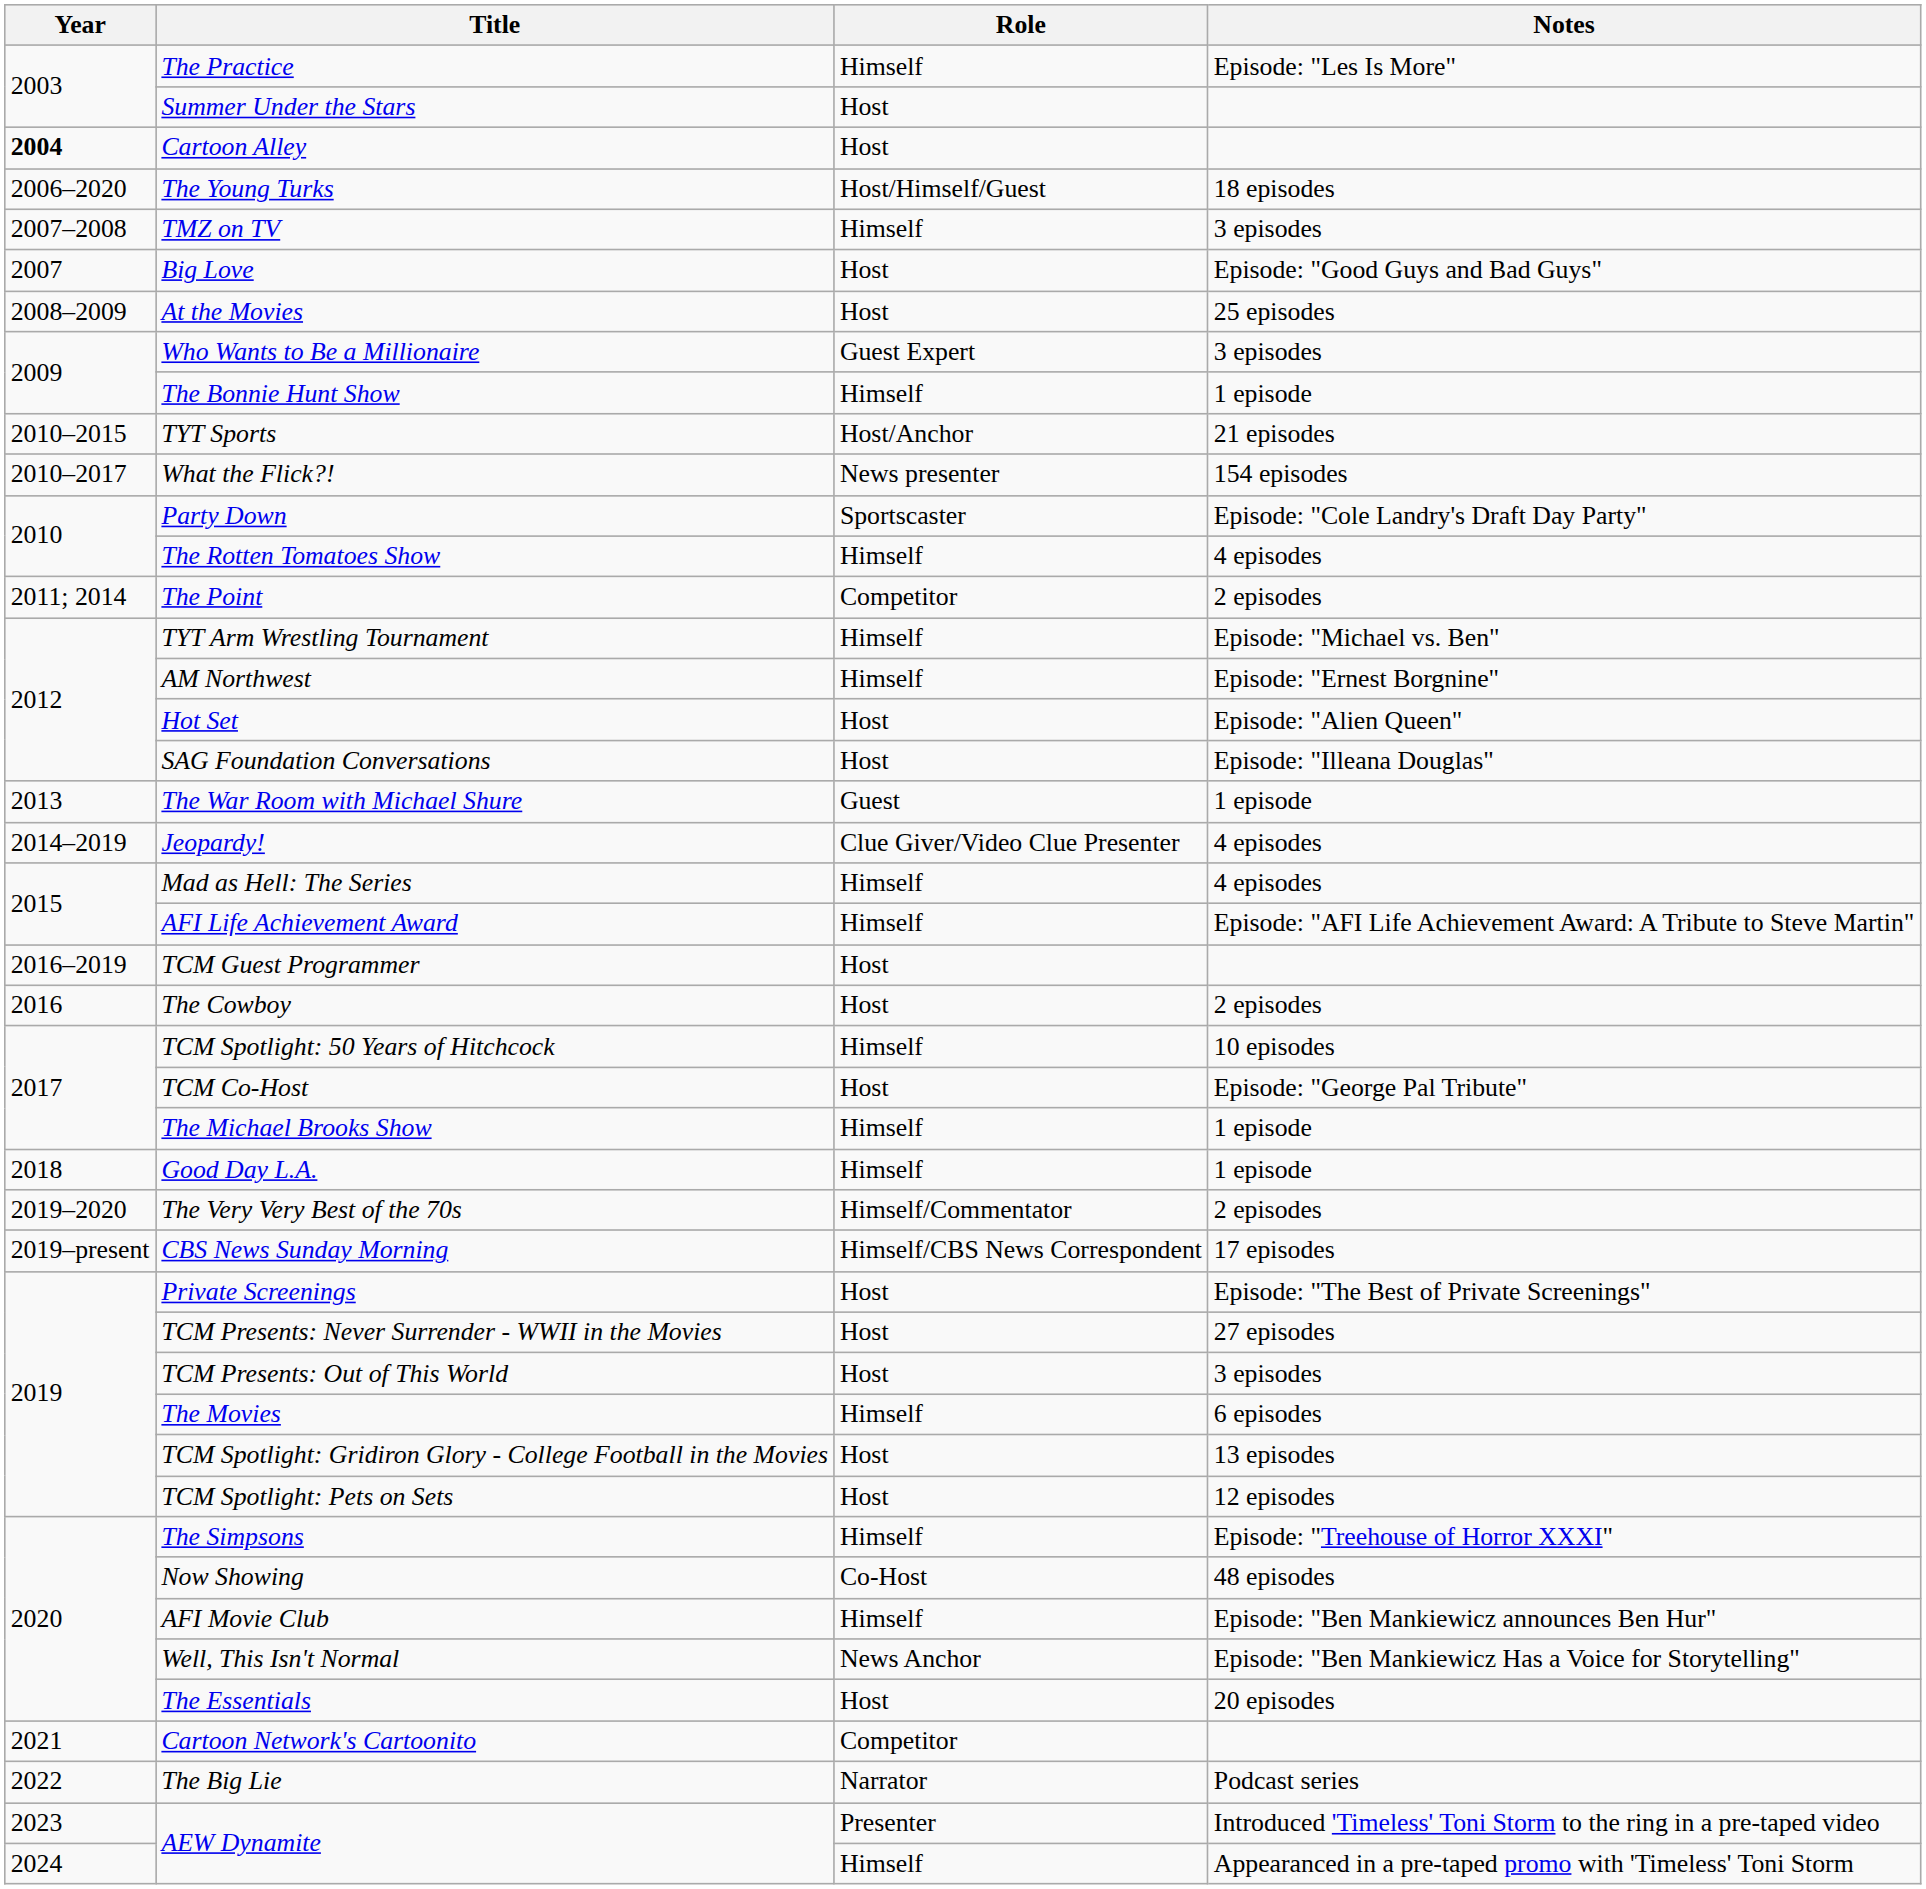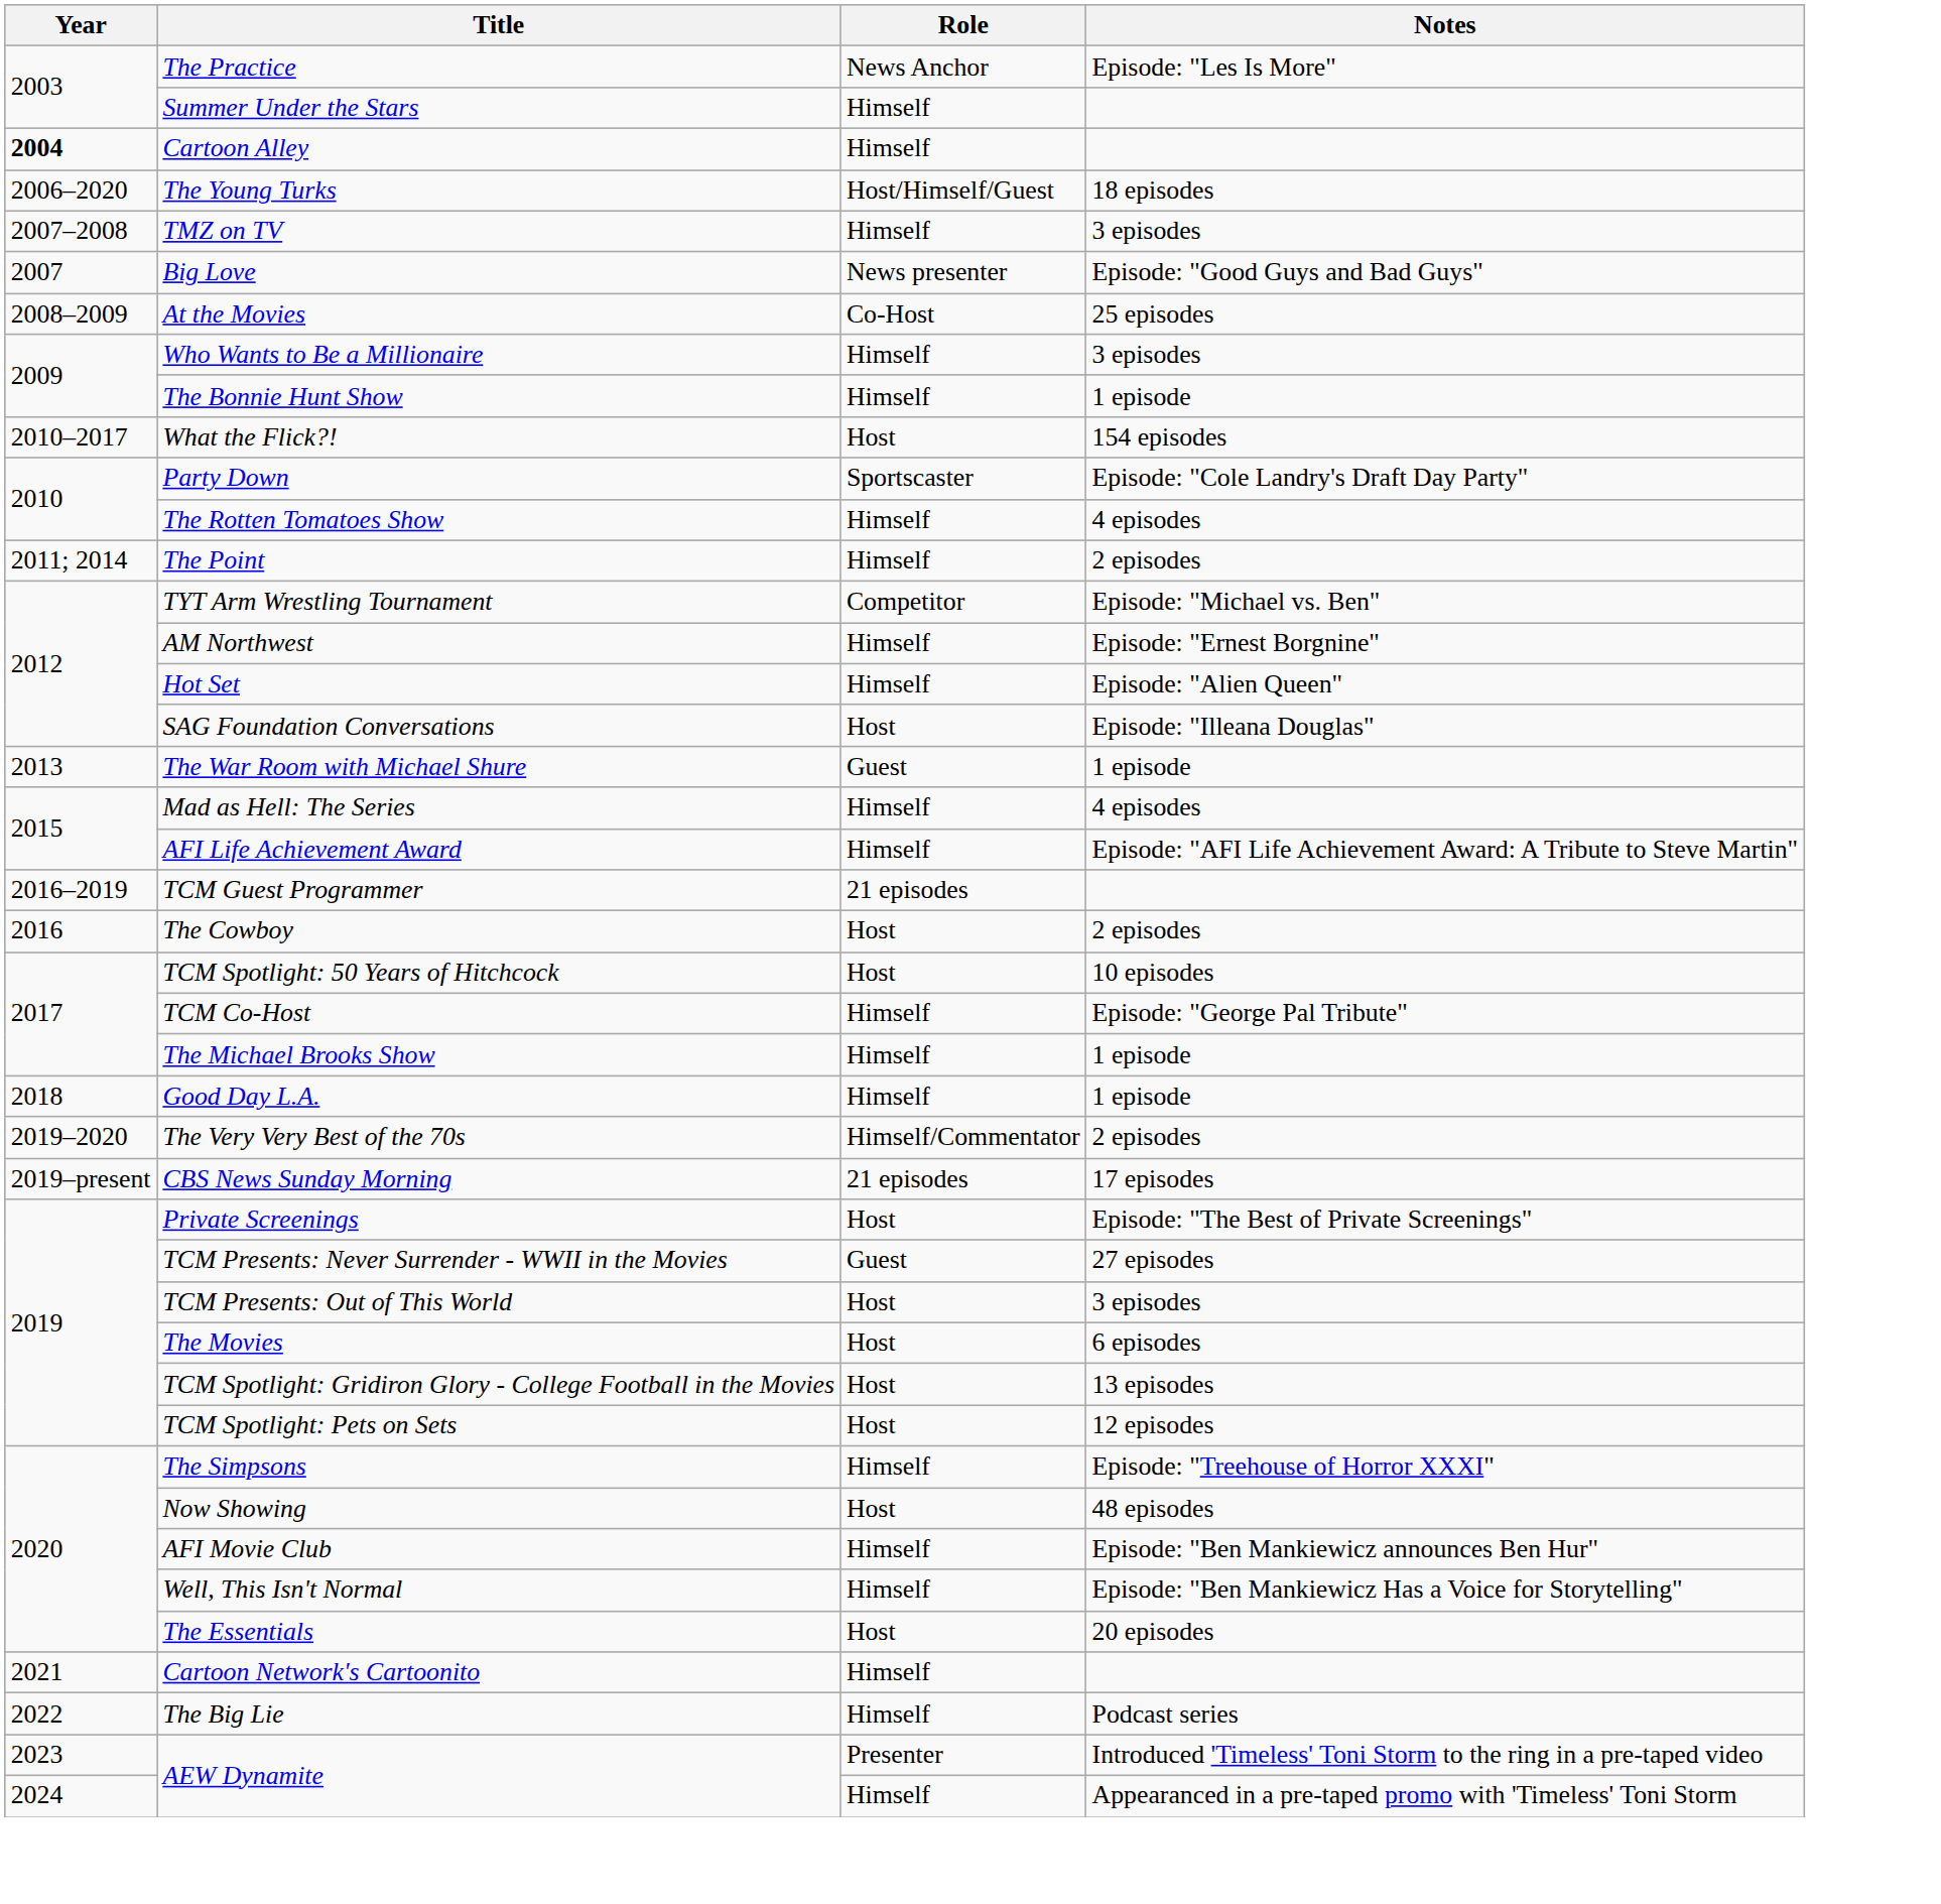 <table class="wikitable sortable">
 <tr>
 <th>Year</th>
 <th>Title</th>
 <th>Role</th>
 <th>Notes</th>
 </tr>
 <tr>
 <td rowspan="2">2003</td>
 <td><em><a href='#'>The Practice</a></em></td>
-<td>Himself</td>
+<td>News Anchor</td>
 <td>Episode: "Les Is More"</td>
 </tr>
 <tr>
 <td><em><a href='#'>Summer Under the Stars</a></em></td>
-<td>Host</td>
+<td>Himself</td>
 <td></td>
 </tr>
 <tr>
 <td><strong>2004</strong></td>
 <td><em><a href='#'>Cartoon Alley</a></em></td>
-<td>Host</td>
+<td>Himself</td>
 <td></td>
 </tr>
 <tr>
 <td>2006–2020</td>
 <td><em><a href='#'>The Young Turks</a></em></td>
 <td>Host/Himself/Guest</td>
 <td>18 episodes</td>
 </tr>
 <tr>
 <td>2007–2008</td>
 <td><em><a href='#'>TMZ on TV</a></em></td>
 <td>Himself</td>
 <td>3 episodes</td>
 </tr>
 <tr>
 <td>2007</td>
 <td><em><a href='#'>Big Love</a></em></td>
-<td>Host</td>
+<td>News presenter</td>
 <td>Episode: "Good Guys and Bad Guys"</td>
 </tr>
 <tr>
 <td>2008–2009</td>
 <td><em><a href='#'>At the Movies</a></em></td>
-<td>Host</td>
+<td>Co-Host</td>
 <td>25 episodes</td>
 </tr>
 <tr>
 <td rowspan="2">2009</td>
 <td><em><a href='#'>Who Wants to Be a Millionaire</a></em></td>
-<td>Guest Expert</td>
+<td>Himself</td>
 <td>3 episodes</td>
 </tr>
 <tr>
 <td><em><a href='#'>The Bonnie Hunt Show</a></em></td>
 <td>Himself</td>
 <td>1 episode</td>
 </tr>
 <tr>
-<td>2010–2015</td>
-<td><em>TYT Sports</em></td>
-<td>Host/Anchor</td>
-<td>21 episodes</td>
-</tr>
-<tr>
 <td>2010–2017</td>
 <td><em>What the Flick?!</em></td>
-<td>News presenter</td>
+<td>Host</td>
 <td>154 episodes</td>
 </tr>
 <tr>
 <td rowspan="2">2010</td>
 <td><em><a href='#'>Party Down</a></em></td>
 <td>Sportscaster</td>
 <td>Episode: "Cole Landry's Draft Day Party"</td>
 </tr>
 <tr>
 <td><em><a href='#'>The Rotten Tomatoes Show</a></em></td>
 <td>Himself</td>
 <td>4 episodes</td>
 </tr>
 <tr>
 <td>2011; 2014</td>
 <td><em><a href='#'>The Point</a></em></td>
-<td>Competitor</td>
+<td>Himself</td>
 <td>2 episodes</td>
 </tr>
 <tr>
 <td rowspan="4">2012</td>
 <td><em>TYT Arm Wrestling Tournament</em></td>
-<td>Himself</td>
+<td>Competitor</td>
 <td>Episode: "Michael vs. Ben"</td>
 </tr>
 <tr>
 <td><em>AM Northwest</em></td>
 <td>Himself</td>
 <td>Episode: "Ernest Borgnine"</td>
 </tr>
 <tr>
 <td><em><a href='#'>Hot Set</a></em></td>
-<td>Host</td>
+<td>Himself</td>
 <td>Episode: "Alien Queen"</td>
 </tr>
 <tr>
 <td><em>SAG Foundation Conversations</em></td>
 <td>Host</td>
 <td>Episode: "Illeana Douglas"</td>
 </tr>
 <tr>
 <td>2013</td>
 <td><em><a href='#'>The War Room with Michael Shure</a></em></td>
 <td>Guest</td>
 <td>1 episode</td>
-</tr>
-<tr>
-<td>2014–2019</td>
-<td><em><a href='#'>Jeopardy!</a></em></td>
-<td>Clue Giver/Video Clue Presenter</td>
-<td>4 episodes</td>
 </tr>
 <tr>
 <td rowspan="2">2015</td>
 <td><em>Mad as Hell: The Series</em></td>
 <td>Himself</td>
 <td>4 episodes</td>
 </tr>
 <tr>
 <td><em><a href='#'>AFI Life Achievement Award</a></em></td>
 <td>Himself</td>
 <td>Episode: "AFI Life Achievement Award: A Tribute to Steve Martin"</td>
 </tr>
 <tr>
 <td>2016–2019</td>
 <td><em>TCM Guest Programmer</em></td>
-<td>Host</td>
+<td>21 episodes</td>
 </tr>
 <tr>
 <td>2016</td>
 <td><em>The Cowboy</em></td>
 <td>Host</td>
 <td>2 episodes</td>
 </tr>
 <tr>
 <td rowspan="3">2017</td>
 <td><em>TCM Spotlight: 50 Years of Hitchcock</em></td>
-<td>Himself</td>
+<td>Host</td>
 <td>10 episodes</td>
 </tr>
 <tr>
 <td><em>TCM Co-Host</em></td>
-<td>Host</td>
+<td>Himself</td>
 <td>Episode: "George Pal Tribute"</td>
 </tr>
 <tr>
 <td><em><a href='#'>The Michael Brooks Show</a></em></td>
 <td>Himself</td>
 <td>1 episode</td>
 </tr>
 <tr>
 <td>2018</td>
 <td><em><a href='#'>Good Day L.A.</a></em></td>
 <td>Himself</td>
 <td>1 episode</td>
 </tr>
 <tr>
 <td>2019–2020</td>
 <td><em>The Very Very Best of the 70s</em></td>
 <td>Himself/Commentator</td>
 <td>2 episodes</td>
 </tr>
 <tr>
 <td>2019–present</td>
 <td><em><a href='#'>CBS News Sunday Morning</a></em></td>
-<td>Himself/CBS News Correspondent</td>
+<td>21 episodes</td>
 <td>17 episodes</td>
 </tr>
 <tr>
 <td rowspan="6">2019</td>
 <td><em><a href='#'>Private Screenings</a></em></td>
 <td>Host</td>
 <td>Episode: "The Best of Private Screenings"</td>
 </tr>
 <tr>
 <td><em>TCM Presents: Never Surrender - WWII in the Movies</em></td>
-<td>Host</td>
+<td>Guest</td>
 <td>27 episodes</td>
 </tr>
 <tr>
 <td><em>TCM Presents: Out of This World</em></td>
 <td>Host</td>
 <td>3 episodes</td>
 </tr>
 <tr>
 <td><em><a href='#'>The Movies</a></em></td>
-<td>Himself</td>
+<td>Host</td>
 <td>6 episodes</td>
 </tr>
 <tr>
 <td><em>TCM Spotlight: Gridiron Glory - College Football in the Movies</em></td>
 <td>Host</td>
 <td>13 episodes</td>
 </tr>
 <tr>
 <td><em>TCM Spotlight: Pets on Sets</em></td>
 <td>Host</td>
 <td>12 episodes</td>
 </tr>
 <tr>
 <td rowspan="5">2020</td>
 <td><em><a href='#'>The Simpsons</a></em></td>
 <td>Himself</td>
 <td>Episode: "<a href='#'>Treehouse of Horror XXXI</a>"</td>
 </tr>
 <tr>
 <td><em>Now Showing</em></td>
-<td>Co-Host</td>
+<td>Host</td>
 <td>48 episodes</td>
 </tr>
 <tr>
 <td><em>AFI Movie Club</em></td>
 <td>Himself</td>
 <td>Episode: "Ben Mankiewicz announces Ben Hur"</td>
 </tr>
 <tr>
 <td><em>Well, This Isn't Normal</em></td>
-<td>News Anchor</td>
+<td>Himself</td>
 <td>Episode: "Ben Mankiewicz Has a Voice for Storytelling"</td>
 </tr>
 <tr>
 <td><em><a href='#'>The Essentials</a></em></td>
 <td>Host</td>
 <td>20 episodes</td>
 </tr>
 <tr>
 <td>2021</td>
 <td><em><a href='#'>Cartoon Network's Cartoonito</a></em></td>
-<td>Competitor</td>
+<td>Himself</td>
 <td></td>
 </tr>
 <tr>
 <td>2022</td>
 <td><em>The Big Lie</em></td>
-<td>Narrator</td>
+<td>Himself</td>
 <td>Podcast series</td>
 </tr>
 <tr>
 <td>2023</td>
 <td rowspan="2"><em><a href='#'>AEW Dynamite</a></em></td>
 <td>Presenter</td>
 <td>Introduced <a href='#'>'Timeless' Toni Storm</a> to the ring in a pre-taped video</td>
 </tr>
 <tr>
 <td>2024</td>
 <td>Himself</td>
 <td>Appearanced in a pre-taped <a href='#'>promo</a> with 'Timeless' Toni Storm</td>
 </tr>
 </table>
